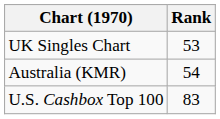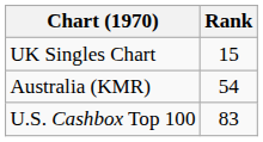 <table class="wikitable">
 <tr>
 <th>Chart (1970)</th>
 <th>Rank</th>
 </tr>
 <tr>
 <td>UK Singles Chart</td>
-<td style="text-align:center;">53</td>
+<td style="text-align:center;">15</td>
 </tr>
 <tr>
 <td>Australia (KMR)</td>
 <td style="text-align:center;">54</td>
 </tr>
 <tr>
 <td>U.S. <em>Cashbox</em> Top 100</td>
 <td style="text-align:center;">83</td>
 </tr>
 </table>
